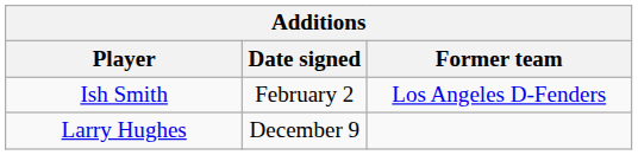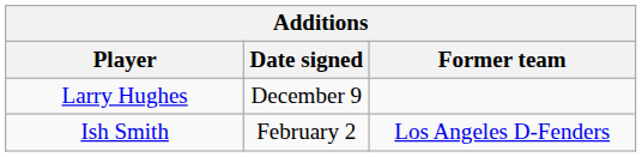 <table class="wikitable" style="text-align:center">
 <tr>
 <th colspan=3>Additions</th>
 </tr>
 <tr>
 <th style="width:160px">Player</th>
 <th style="width:80px">Date signed</th>
 <th style="width:180px">Former team</th>
 </tr>
 <tr>
+<td><a href='#'>Larry Hughes</a></td>
+<td>December 9</td>
+<td></td>
+</tr>
+<tr>
 <td><a href='#'>Ish Smith</a></td>
 <td>February 2</td>
 <td><a href='#'>Los Angeles D-Fenders</a> </td>
 </tr>
-<tr>
-<td><a href='#'>Larry Hughes</a></td>
-<td>December 9</td>
-<td></td>
-</tr>
 </table>
